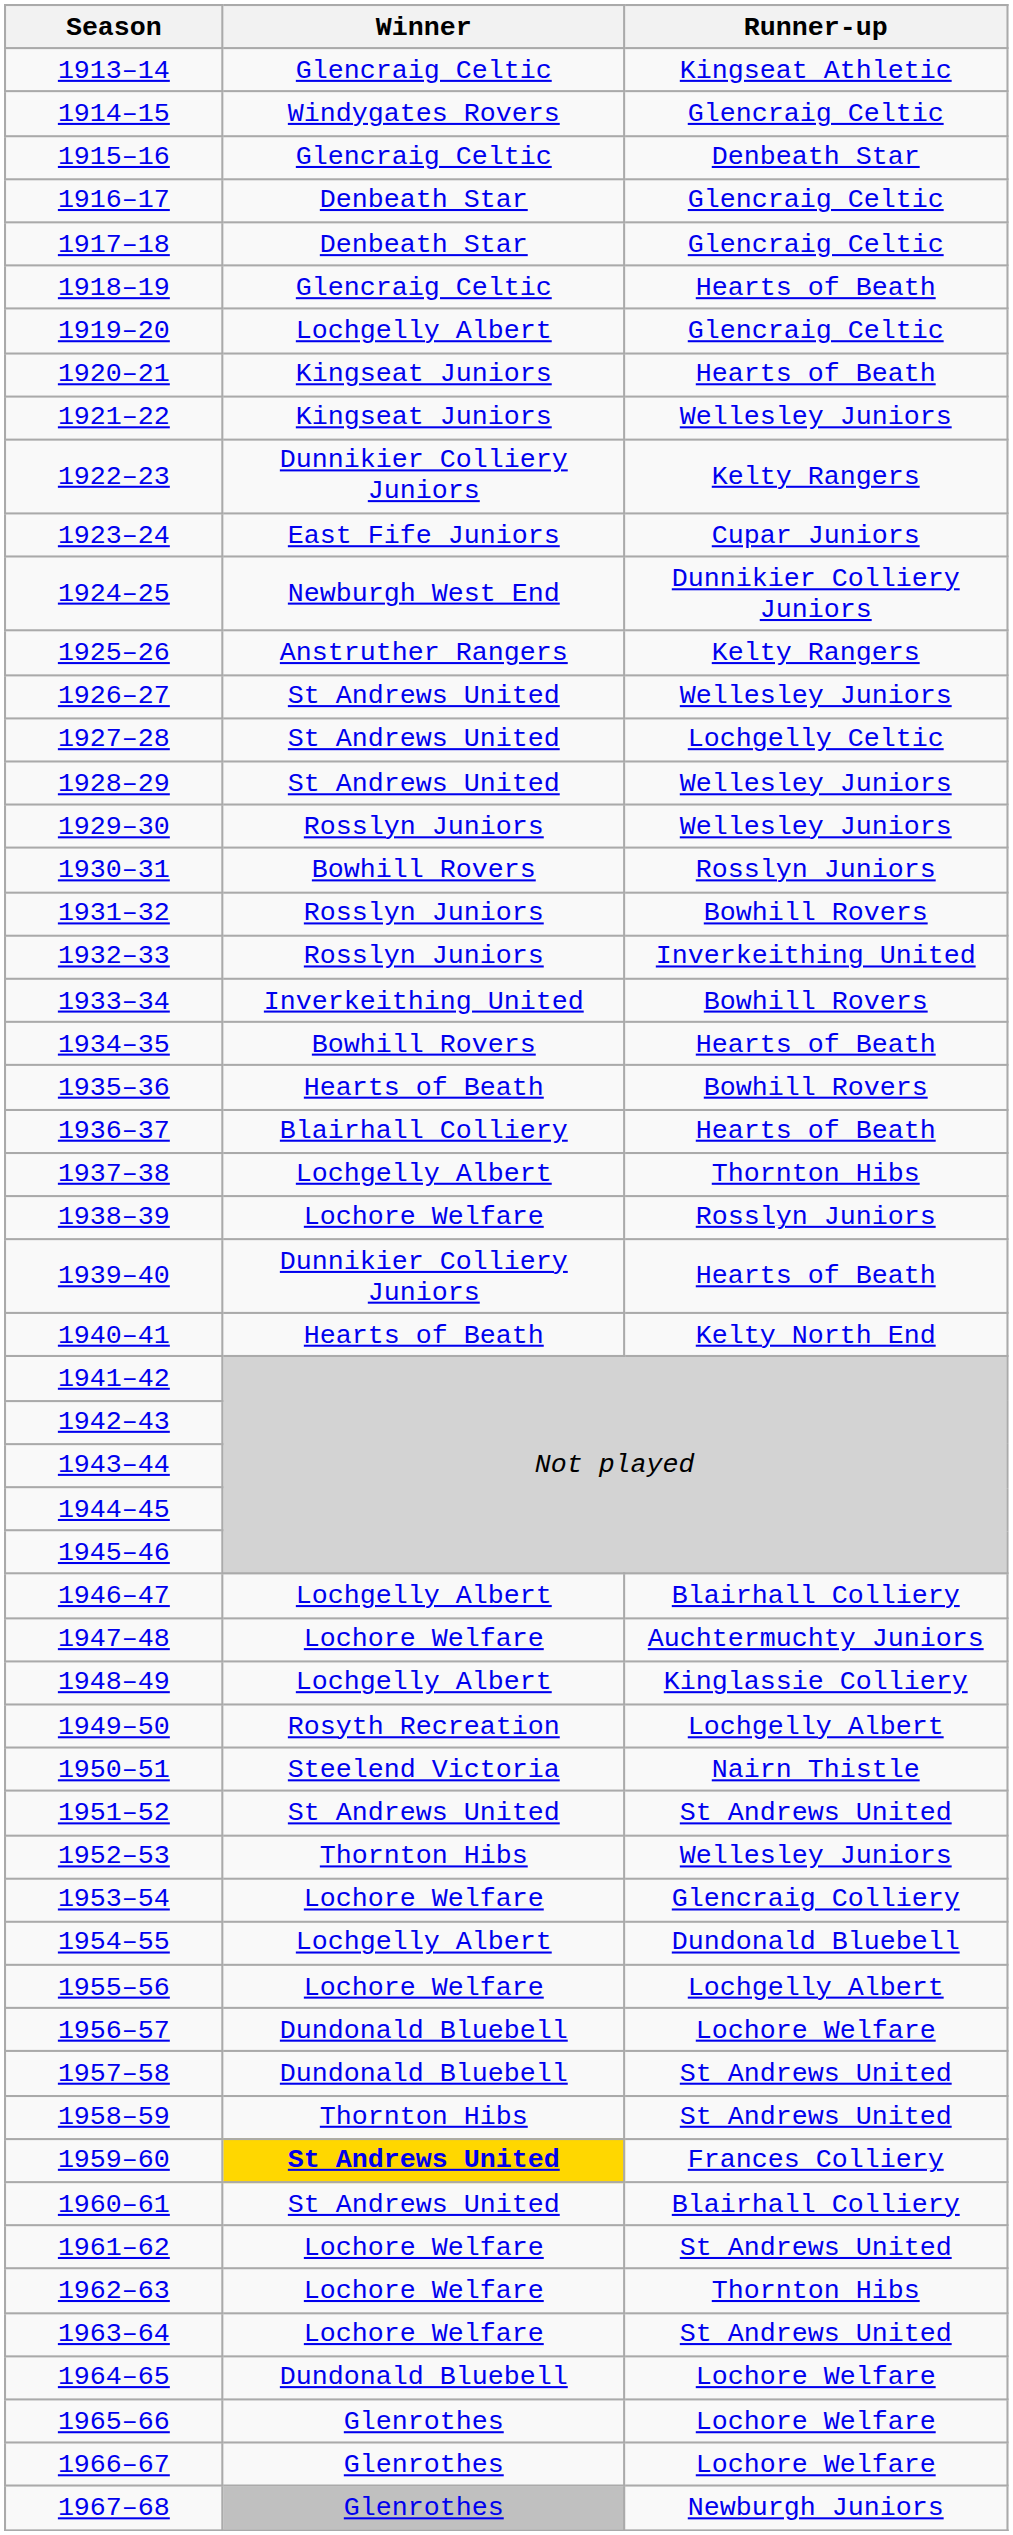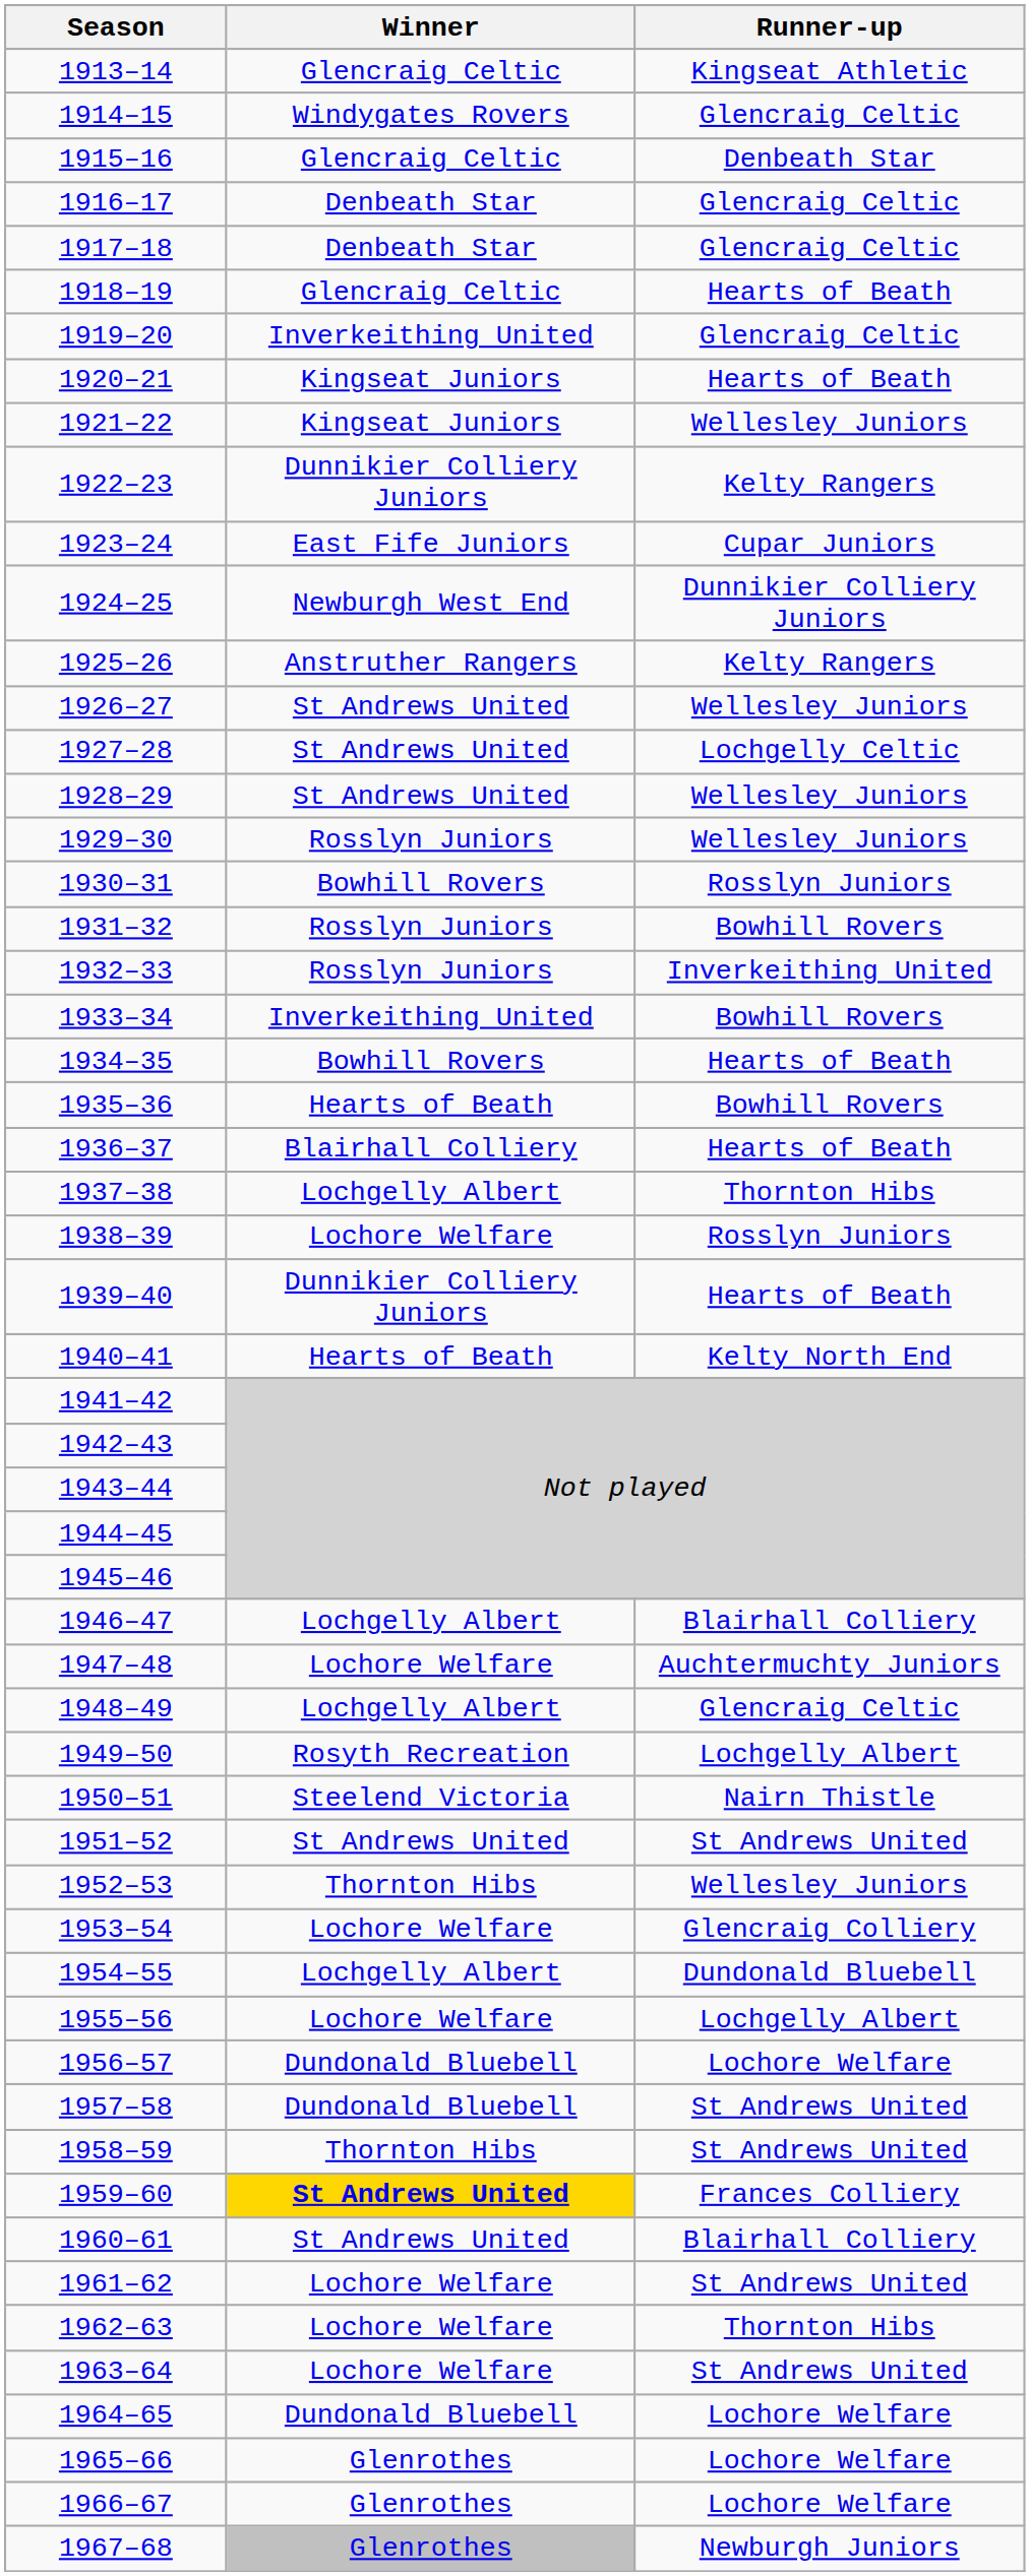 <table class="wikitable sortable" style="text-align: center;">
 <tr>
 <th width=100>Season</th>
 <th width=190>Winner</th>
 <th width=180>Runner-up</th>
 </tr>
 <tr>
 <td><a href='#'>1913–14</a></td>
 <td><a href='#'>Glencraig Celtic</a></td>
 <td><a href='#'>Kingseat Athletic</a></td>
 </tr>
 <tr>
 <td><a href='#'>1914–15</a></td>
 <td><a href='#'>Windygates Rovers</a></td>
 <td><a href='#'>Glencraig Celtic</a></td>
 </tr>
 <tr>
 <td><a href='#'>1915–16</a></td>
 <td><a href='#'>Glencraig Celtic</a></td>
 <td><a href='#'>Denbeath Star</a></td>
 </tr>
 <tr>
 <td><a href='#'>1916–17</a></td>
 <td><a href='#'>Denbeath Star</a></td>
 <td><a href='#'>Glencraig Celtic</a></td>
 </tr>
 <tr>
 <td><a href='#'>1917–18</a></td>
 <td><a href='#'>Denbeath Star</a></td>
 <td><a href='#'>Glencraig Celtic</a></td>
 </tr>
 <tr>
 <td><a href='#'>1918–19</a></td>
 <td><a href='#'>Glencraig Celtic</a></td>
 <td><a href='#'>Hearts of Beath</a></td>
 </tr>
 <tr>
 <td><a href='#'>1919–20</a></td>
-<td><a href='#'>Lochgelly Albert</a></td>
+<td><a href='#'>Inverkeithing United</a></td>
 <td><a href='#'>Glencraig Celtic</a></td>
 </tr>
 <tr>
 <td><a href='#'>1920–21</a></td>
 <td><a href='#'>Kingseat Juniors</a></td>
 <td><a href='#'>Hearts of Beath</a></td>
 </tr>
 <tr>
 <td><a href='#'>1921–22</a></td>
 <td><a href='#'>Kingseat Juniors</a></td>
 <td><a href='#'>Wellesley Juniors</a></td>
 </tr>
 <tr>
 <td><a href='#'>1922–23</a></td>
 <td><a href='#'>Dunnikier Colliery Juniors</a></td>
 <td><a href='#'>Kelty Rangers</a></td>
 </tr>
 <tr>
 <td><a href='#'>1923–24</a></td>
 <td><a href='#'>East Fife Juniors</a></td>
 <td><a href='#'>Cupar Juniors</a></td>
 </tr>
 <tr>
 <td><a href='#'>1924–25</a></td>
 <td><a href='#'>Newburgh West End</a></td>
 <td><a href='#'>Dunnikier Colliery Juniors</a></td>
 </tr>
 <tr>
 <td><a href='#'>1925–26</a></td>
 <td><a href='#'>Anstruther Rangers</a></td>
 <td><a href='#'>Kelty Rangers</a></td>
 </tr>
 <tr>
 <td><a href='#'>1926–27</a></td>
 <td><a href='#'>St Andrews United</a></td>
 <td><a href='#'>Wellesley Juniors</a></td>
 </tr>
 <tr>
 <td><a href='#'>1927–28</a></td>
 <td><a href='#'>St Andrews United</a></td>
 <td><a href='#'>Lochgelly Celtic</a></td>
 </tr>
 <tr>
 <td><a href='#'>1928–29</a></td>
 <td><a href='#'>St Andrews United</a></td>
 <td><a href='#'>Wellesley Juniors</a></td>
 </tr>
 <tr>
 <td><a href='#'>1929–30</a></td>
 <td><a href='#'>Rosslyn Juniors</a></td>
 <td><a href='#'>Wellesley Juniors</a></td>
 </tr>
 <tr>
 <td><a href='#'>1930–31</a></td>
 <td><a href='#'>Bowhill Rovers</a></td>
 <td><a href='#'>Rosslyn Juniors</a></td>
 </tr>
 <tr>
 <td><a href='#'>1931–32</a></td>
 <td><a href='#'>Rosslyn Juniors</a></td>
 <td><a href='#'>Bowhill Rovers</a></td>
 </tr>
 <tr>
 <td><a href='#'>1932–33</a></td>
 <td><a href='#'>Rosslyn Juniors</a></td>
 <td><a href='#'>Inverkeithing United</a></td>
 </tr>
 <tr>
 <td><a href='#'>1933–34</a></td>
 <td><a href='#'>Inverkeithing United</a></td>
 <td><a href='#'>Bowhill Rovers</a></td>
 </tr>
 <tr>
 <td><a href='#'>1934–35</a></td>
 <td><a href='#'>Bowhill Rovers</a></td>
 <td><a href='#'>Hearts of Beath</a></td>
 </tr>
 <tr>
 <td><a href='#'>1935–36</a></td>
 <td><a href='#'>Hearts of Beath</a></td>
 <td><a href='#'>Bowhill Rovers</a></td>
 </tr>
 <tr>
 <td><a href='#'>1936–37</a></td>
 <td><a href='#'>Blairhall Colliery</a></td>
 <td><a href='#'>Hearts of Beath</a></td>
 </tr>
 <tr>
 <td><a href='#'>1937–38</a></td>
 <td><a href='#'>Lochgelly Albert</a></td>
 <td><a href='#'>Thornton Hibs</a></td>
 </tr>
 <tr>
 <td><a href='#'>1938–39</a></td>
 <td><a href='#'>Lochore Welfare</a></td>
 <td><a href='#'>Rosslyn Juniors</a></td>
 </tr>
 <tr>
 <td><a href='#'>1939–40</a></td>
 <td><a href='#'>Dunnikier Colliery Juniors</a></td>
 <td><a href='#'>Hearts of Beath</a></td>
 </tr>
 <tr>
 <td><a href='#'>1940–41</a></td>
 <td><a href='#'>Hearts of Beath</a></td>
 <td><a href='#'>Kelty North End</a></td>
 </tr>
 <tr>
 <td><a href='#'>1941–42</a></td>
 <td colspan=2 rowspan=5 bgcolor=lightgrey><em>Not played</em></td>
 </tr>
 <tr>
 <td><a href='#'>1942–43</a></td>
 </tr>
 <tr>
 <td><a href='#'>1943–44</a></td>
 </tr>
 <tr>
 <td><a href='#'>1944–45</a></td>
 </tr>
 <tr>
 <td><a href='#'>1945–46</a></td>
 </tr>
 <tr>
 <td><a href='#'>1946–47</a></td>
 <td><a href='#'>Lochgelly Albert</a></td>
 <td><a href='#'>Blairhall Colliery</a></td>
 </tr>
 <tr>
 <td><a href='#'>1947–48</a></td>
 <td><a href='#'>Lochore Welfare</a></td>
 <td><a href='#'>Auchtermuchty Juniors</a></td>
 </tr>
 <tr>
 <td><a href='#'>1948–49</a></td>
 <td><a href='#'>Lochgelly Albert</a></td>
-<td><a href='#'>Kinglassie Colliery</a></td>
+<td><a href='#'>Glencraig Celtic</a></td>
 </tr>
 <tr>
 <td><a href='#'>1949–50</a></td>
 <td><a href='#'>Rosyth Recreation</a></td>
 <td><a href='#'>Lochgelly Albert</a></td>
 </tr>
 <tr>
 <td><a href='#'>1950–51</a></td>
 <td><a href='#'>Steelend Victoria</a></td>
 <td><a href='#'>Nairn Thistle</a></td>
 </tr>
 <tr>
 <td><a href='#'>1951–52</a></td>
 <td><a href='#'>St Andrews United</a></td>
 <td><a href='#'>St Andrews United</a></td>
 </tr>
 <tr>
 <td><a href='#'>1952–53</a></td>
 <td><a href='#'>Thornton Hibs</a></td>
 <td><a href='#'>Wellesley Juniors</a></td>
 </tr>
 <tr>
 <td><a href='#'>1953–54</a></td>
 <td><a href='#'>Lochore Welfare</a></td>
 <td><a href='#'>Glencraig Colliery</a></td>
 </tr>
 <tr>
 <td><a href='#'>1954–55</a></td>
 <td><a href='#'>Lochgelly Albert</a></td>
 <td><a href='#'>Dundonald Bluebell</a></td>
 </tr>
 <tr>
 <td><a href='#'>1955–56</a></td>
 <td><a href='#'>Lochore Welfare</a></td>
 <td><a href='#'>Lochgelly Albert</a></td>
 </tr>
 <tr>
 <td><a href='#'>1956–57</a></td>
 <td><a href='#'>Dundonald Bluebell</a></td>
 <td><a href='#'>Lochore Welfare</a></td>
 </tr>
 <tr>
 <td><a href='#'>1957–58</a></td>
 <td><a href='#'>Dundonald Bluebell</a></td>
 <td><a href='#'>St Andrews United</a></td>
 </tr>
 <tr>
 <td><a href='#'>1958–59</a></td>
 <td><a href='#'>Thornton Hibs</a></td>
 <td><a href='#'>St Andrews United</a></td>
 </tr>
 <tr>
 <td><a href='#'>1959–60</a></td>
 <td bgcolor=gold><strong><a href='#'>St Andrews United</a></strong></td>
 <td><a href='#'>Frances Colliery</a></td>
 </tr>
 <tr>
 <td><a href='#'>1960–61</a></td>
 <td><a href='#'>St Andrews United</a></td>
 <td><a href='#'>Blairhall Colliery</a></td>
 </tr>
 <tr>
 <td><a href='#'>1961–62</a></td>
 <td><a href='#'>Lochore Welfare</a></td>
 <td><a href='#'>St Andrews United</a></td>
 </tr>
 <tr>
 <td><a href='#'>1962–63</a></td>
 <td><a href='#'>Lochore Welfare</a></td>
 <td><a href='#'>Thornton Hibs</a></td>
 </tr>
 <tr>
 <td><a href='#'>1963–64</a></td>
 <td><a href='#'>Lochore Welfare</a></td>
 <td><a href='#'>St Andrews United</a></td>
 </tr>
 <tr>
 <td><a href='#'>1964–65</a></td>
 <td><a href='#'>Dundonald Bluebell</a></td>
 <td><a href='#'>Lochore Welfare</a></td>
 </tr>
 <tr>
 <td><a href='#'>1965–66</a></td>
 <td><a href='#'>Glenrothes</a></td>
 <td><a href='#'>Lochore Welfare</a></td>
 </tr>
 <tr>
 <td><a href='#'>1966–67</a></td>
 <td><a href='#'>Glenrothes</a></td>
 <td><a href='#'>Lochore Welfare</a></td>
 </tr>
 <tr>
 <td><a href='#'>1967–68</a></td>
 <td bgcolor=silver><a href='#'>Glenrothes</a></td>
 <td><a href='#'>Newburgh Juniors</a></td>
 </tr>
 <tr>
 </tr>
 </table>
